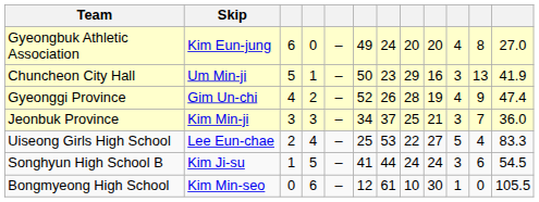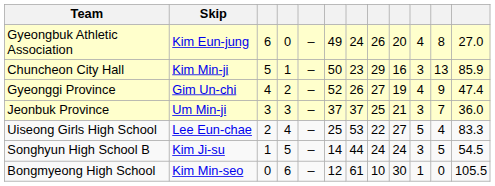 <table class=wikitable  style="text-align:center;">
 <tr>
 <th width=225>Team</th>
 <th width=120>Skip</th>
 <th width=20></th>
 <th width=20></th>
 <th width=30></th>
 <th width=20></th>
 <th width=20></th>
 <th width=20></th>
 <th width=20></th>
 <th width=20></th>
 <th width=20></th>
 <th width=20></th>
 </tr>
 <tr bgcolor=#ffffcc>
 <td style="text-align:left;"> Gyeongbuk Athletic Association</td>
 <td style="text-align:left;"><a href='#'>Kim Eun-jung</a></td>
 <td>6</td>
 <td>0</td>
 <td>–</td>
 <td>49</td>
 <td>24</td>
-<td>20</td>
+<td>26</td>
 <td>20</td>
 <td>4</td>
 <td>8</td>
 <td>27.0</td>
 </tr>
 <tr bgcolor=#ffffcc>
 <td style="text-align:left;"> Chuncheon City Hall</td>
-<td style="text-align:left;"><a href='#'>Um Min-ji</a></td>
+<td style="text-align:left;"><a href='#'>Kim Min-ji</a></td>
 <td>5</td>
 <td>1</td>
 <td>–</td>
 <td>50</td>
 <td>23</td>
 <td>29</td>
 <td>16</td>
 <td>3</td>
 <td>13</td>
-<td>41.9</td>
+<td>85.9</td>
 </tr>
 <tr bgcolor=#ffffcc>
 <td style="text-align:left;"> Gyeonggi Province</td>
 <td style="text-align:left;"><a href='#'>Gim Un-chi</a></td>
 <td>4</td>
 <td>2</td>
 <td>–</td>
 <td>52</td>
 <td>26</td>
-<td>28</td>
+<td>27</td>
 <td>19</td>
 <td>4</td>
 <td>9</td>
 <td>47.4</td>
 </tr>
 <tr bgcolor=#ffffcc>
 <td style="text-align:left;"> Jeonbuk Province</td>
-<td style="text-align:left;"><a href='#'>Kim Min-ji</a></td>
+<td style="text-align:left;"><a href='#'>Um Min-ji</a></td>
 <td>3</td>
 <td>3</td>
 <td>–</td>
-<td>34</td>
+<td>37</td>
 <td>37</td>
 <td>25</td>
 <td>21</td>
 <td>3</td>
 <td>7</td>
 <td>36.0</td>
 </tr>
 <tr>
 <td style="text-align:left;"> Uiseong Girls High School</td>
 <td style="text-align:left;"><a href='#'>Lee Eun-chae</a></td>
 <td>2</td>
 <td>4</td>
 <td>–</td>
 <td>25</td>
 <td>53</td>
 <td>22</td>
 <td>27</td>
 <td>5</td>
 <td>4</td>
 <td>83.3</td>
 </tr>
 <tr>
 <td style="text-align:left;"> Songhyun High School B</td>
 <td style="text-align:left;"><a href='#'>Kim Ji-su</a></td>
 <td>1</td>
 <td>5</td>
 <td>–</td>
-<td>41</td>
+<td>14</td>
 <td>44</td>
 <td>24</td>
 <td>24</td>
 <td>3</td>
-<td>6</td>
+<td>5</td>
 <td>54.5</td>
 </tr>
 <tr>
 <td style="text-align:left;"> Bongmyeong High School</td>
 <td style="text-align:left;"><a href='#'>Kim Min-seo</a></td>
 <td>0</td>
 <td>6</td>
 <td>–</td>
 <td>12</td>
 <td>61</td>
 <td>10</td>
 <td>30</td>
 <td>1</td>
 <td>0</td>
 <td>105.5</td>
 </tr>
 </table>
